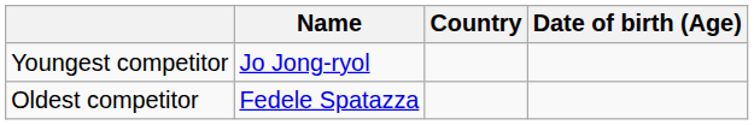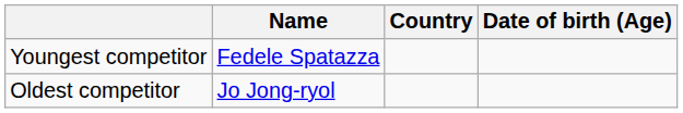 <table class="wikitable sortable">
 <tr>
 <th></th>
 <th>Name</th>
 <th>Country</th>
 <th>Date of birth (Age)</th>
 </tr>
 <tr>
 <td>Youngest competitor</td>
-<td><a href='#'>Jo Jong-ryol</a></td>
+<td><a href='#'>Fedele Spatazza</a></td>
 <td></td>
 <td></td>
 </tr>
 <tr>
 <td>Oldest competitor</td>
-<td><a href='#'>Fedele Spatazza</a></td>
+<td><a href='#'>Jo Jong-ryol</a></td>
 <td></td>
 <td></td>
 </tr>
 </table>
